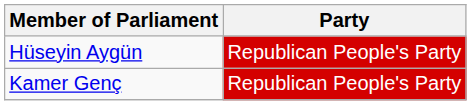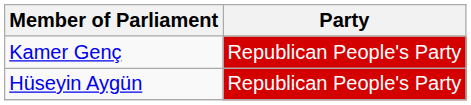 <table class="wikitable">
 <tr>
 <th>Member of Parliament</th>
 <th>Party</th>
 </tr>
 <tr>
-<td><a href='#'>Hüseyin Aygün</a></td>
+<td><a href='#'>Kamer Genç</a></td>
 <td style="background:#D40000; color:white">Republican People's Party</td>
 </tr>
 <tr>
-<td><a href='#'>Kamer Genç</a></td>
+<td><a href='#'>Hüseyin Aygün</a></td>
 <td style="background:#D40000; color:white">Republican People's Party</td>
 </tr>
 <tr>
 </tr>
 </table>
